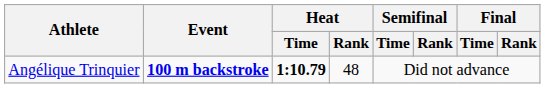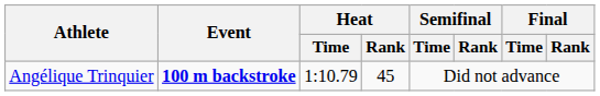 <table class=wikitable style="font-size:90%">
 <tr>
 <th rowspan="2">Athlete</th>
 <th rowspan="2">Event</th>
 <th colspan="2">Heat</th>
 <th colspan="2">Semifinal</th>
 <th colspan="2">Final</th>
 </tr>
 <tr style="font-size:95%">
 <th>Time</th>
 <th>Rank</th>
 <th>Time</th>
 <th>Rank</th>
 <th>Time</th>
 <th>Rank</th>
 </tr>
 <tr align=center>
 <td align=left><a href='#'>Angélique Trinquier</a></td>
 <td align=left><strong><a href='#'>100 m backstroke</a></strong></td>
-<td><strong>1:10.79</strong></td>
-<td>48</td>
+<td>1:10.79</td>
+<td>45</td>
 <td colspan=4>Did not advance</td>
 </tr>
 </table>
